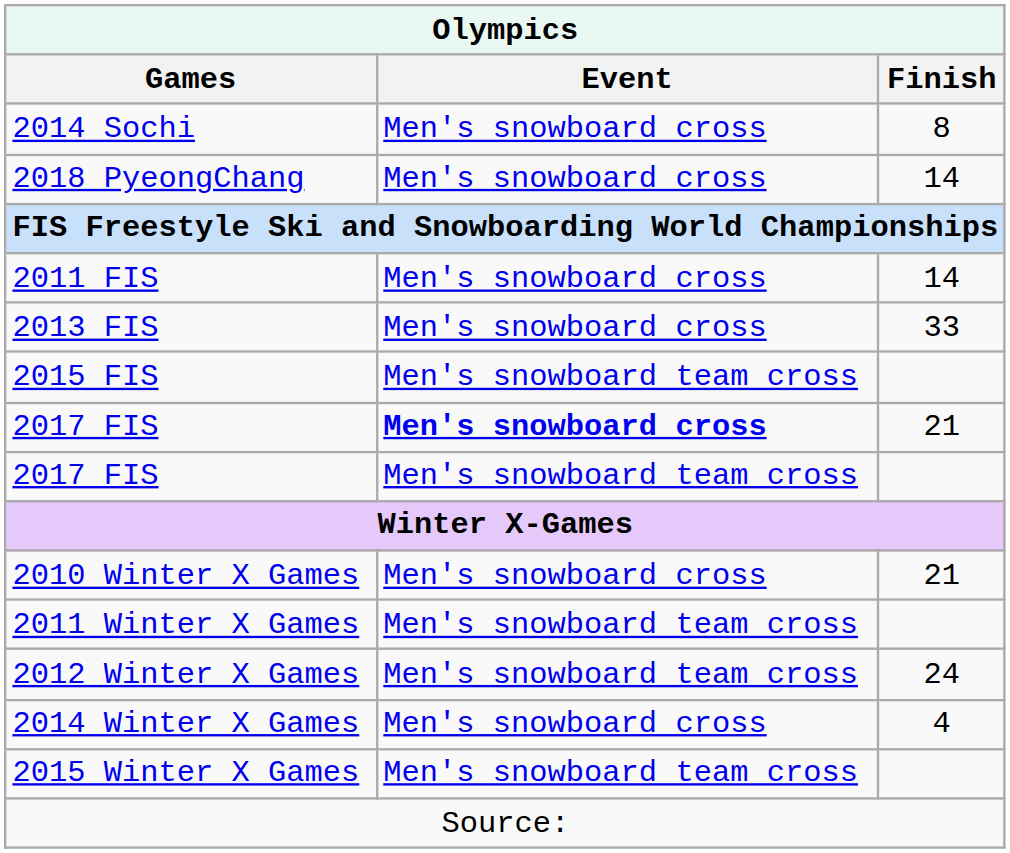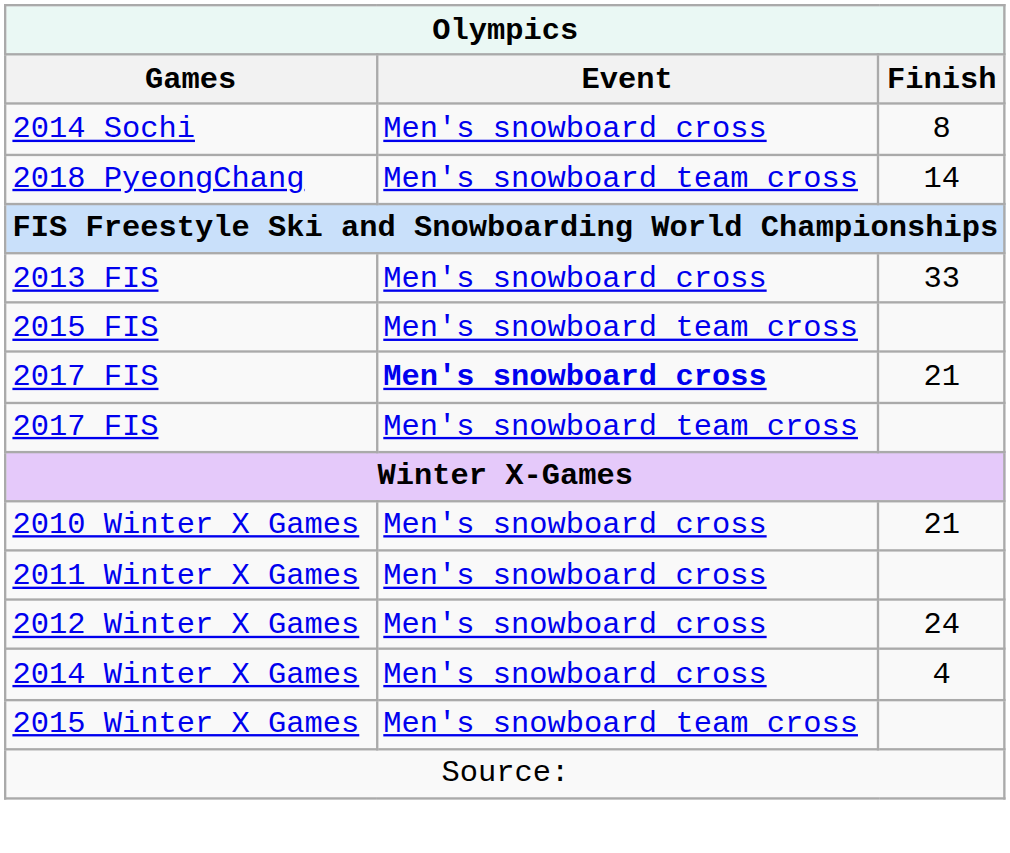 <table class="wikitable">
 <tr>
 <td colspan="3" style="text-align: center; background-color:#eaf8f4;"><strong>Olympics</strong></td>
 </tr>
 <tr>
 <th>Games</th>
 <th>Event</th>
 <th>Finish</th>
 </tr>
 <tr>
 <td><a href='#'>2014 Sochi</a></td>
 <td><a href='#'>Men's snowboard cross</a></td>
 <td style="text-align: center;">8</td>
 </tr>
 <tr>
 <td><a href='#'>2018 PyeongChang</a></td>
-<td><a href='#'>Men's snowboard cross</a></td>
+<td><a href='#'>Men's snowboard team cross</a></td>
 <td style="text-align: center;">14</td>
 </tr>
 <tr>
 <td colspan="3" style="text-align: center; background-color:#c9e0fa;"><strong>FIS Freestyle Ski and Snowboarding World Championships</strong></td>
-</tr>
-<tr>
-<td><a href='#'>2011 FIS</a></td>
-<td><a href='#'>Men's snowboard cross</a></td>
-<td style="text-align: center;">14</td>
 </tr>
 <tr>
 <td><a href='#'>2013 FIS</a></td>
 <td><a href='#'>Men's snowboard cross</a></td>
 <td style="text-align: center;">33</td>
 </tr>
 <tr>
 <td><a href='#'>2015 FIS</a></td>
 <td><a href='#'>Men's snowboard team cross</a></td>
 <td style="text-align: center;"></td>
 </tr>
 <tr>
 <td><a href='#'>2017 FIS</a></td>
 <td><strong><a href='#'>Men's snowboard cross</a></strong></td>
 <td style="text-align: center;">21</td>
 </tr>
 <tr>
 <td><a href='#'>2017 FIS</a></td>
 <td><a href='#'>Men's snowboard team cross</a></td>
 <td></td>
 </tr>
 <tr>
 <td colspan="3" style="text-align: center; background-color:#e5c9fa;"><strong>Winter X-Games</strong></td>
 </tr>
 <tr>
 <td><a href='#'>2010 Winter X Games</a></td>
 <td><a href='#'>Men's snowboard cross</a></td>
 <td style="text-align: center;">21</td>
 </tr>
 <tr>
 <td><a href='#'>2011 Winter X Games</a></td>
-<td><a href='#'>Men's snowboard team cross</a></td>
+<td><a href='#'>Men's snowboard cross</a></td>
 <td style="text-align: center;"></td>
 </tr>
 <tr>
 <td><a href='#'>2012 Winter X Games</a></td>
-<td><a href='#'>Men's snowboard team cross</a></td>
+<td><a href='#'>Men's snowboard cross</a></td>
 <td style="text-align: center;">24</td>
 </tr>
 <tr>
 <td><a href='#'>2014 Winter X Games</a></td>
 <td><a href='#'>Men's snowboard cross</a></td>
 <td style="text-align: center;">4</td>
 </tr>
 <tr>
 <td><a href='#'>2015 Winter X Games</a></td>
 <td><a href='#'>Men's snowboard team cross</a></td>
 <td style="text-align: center;"></td>
 </tr>
 <tr>
 <td colspan="3" style="text-align: center;">Source:</td>
 </tr>
 </table>
